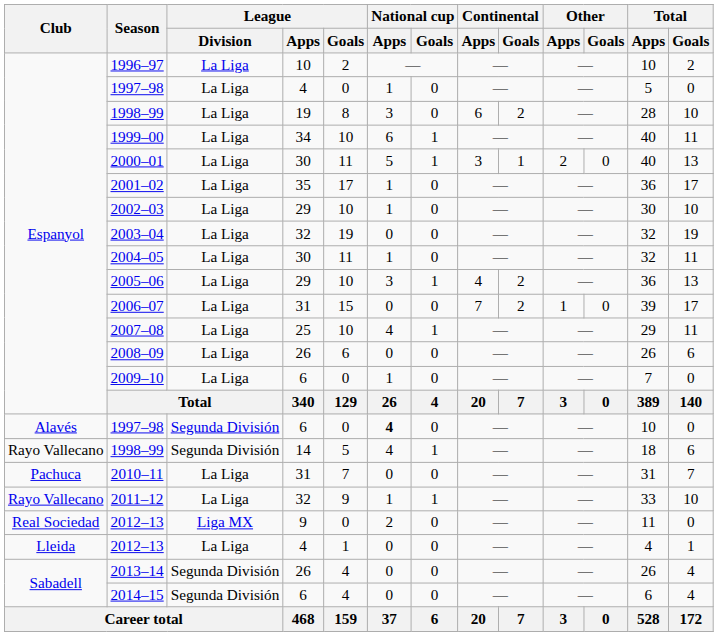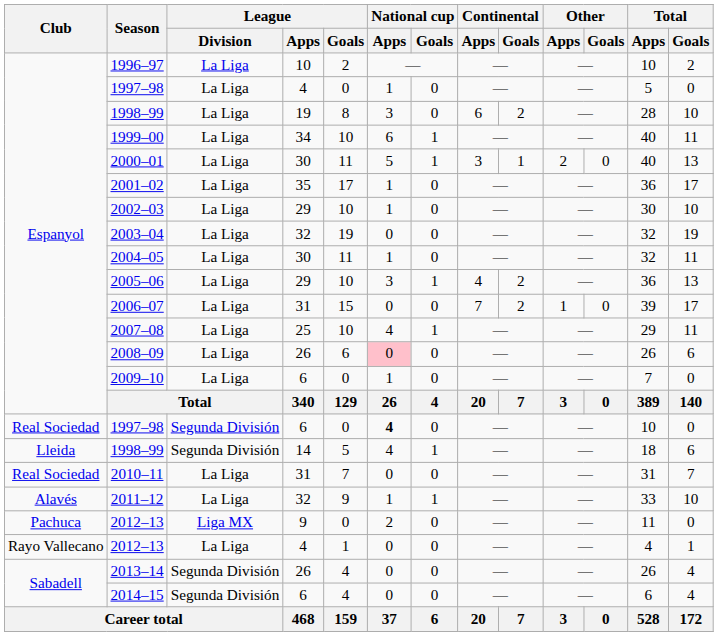 <table class="wikitable" style="text-align:center">
 <tr>
 <th rowspan="2">Club</th>
 <th rowspan="2">Season</th>
 <th colspan="3">League</th>
 <th colspan="2">National cup</th>
 <th colspan="2">Continental</th>
 <th colspan="2">Other</th>
 <th colspan="2">Total</th>
 </tr>
 <tr>
 <th>Division</th>
 <th>Apps</th>
 <th>Goals</th>
 <th>Apps</th>
 <th>Goals</th>
 <th>Apps</th>
 <th>Goals</th>
 <th>Apps</th>
 <th>Goals</th>
 <th>Apps</th>
 <th>Goals</th>
 </tr>
 <tr>
 <td rowspan="15"><a href='#'>Espanyol</a></td>
 <td><a href='#'>1996–97</a></td>
 <td><a href='#'>La Liga</a></td>
 <td>10</td>
 <td>2</td>
 <td colspan="2">—</td>
 <td colspan="2">—</td>
 <td colspan="2">—</td>
 <td>10</td>
 <td>2</td>
 </tr>
 <tr>
 <td><a href='#'>1997–98</a></td>
 <td>La Liga</td>
 <td>4</td>
 <td>0</td>
 <td>1</td>
 <td>0</td>
 <td colspan="2">—</td>
 <td colspan="2">—</td>
 <td>5</td>
 <td>0</td>
 </tr>
 <tr>
 <td><a href='#'>1998–99</a></td>
 <td>La Liga</td>
 <td>19</td>
 <td>8</td>
 <td>3</td>
 <td>0</td>
 <td>6</td>
 <td>2</td>
 <td colspan="2">—</td>
 <td>28</td>
 <td>10</td>
 </tr>
 <tr>
 <td><a href='#'>1999–00</a></td>
 <td>La Liga</td>
 <td>34</td>
 <td>10</td>
 <td>6</td>
 <td>1</td>
 <td colspan="2">—</td>
 <td colspan="2">—</td>
 <td>40</td>
 <td>11</td>
 </tr>
 <tr>
 <td><a href='#'>2000–01</a></td>
 <td>La Liga</td>
 <td>30</td>
 <td>11</td>
 <td>5</td>
 <td>1</td>
 <td>3</td>
 <td>1</td>
 <td>2</td>
 <td>0</td>
 <td>40</td>
 <td>13</td>
 </tr>
 <tr>
 <td><a href='#'>2001–02</a></td>
 <td>La Liga</td>
 <td>35</td>
 <td>17</td>
 <td>1</td>
 <td>0</td>
 <td colspan="2">—</td>
 <td colspan="2">—</td>
 <td>36</td>
 <td>17</td>
 </tr>
 <tr>
 <td><a href='#'>2002–03</a></td>
 <td>La Liga</td>
 <td>29</td>
 <td>10</td>
 <td>1</td>
 <td>0</td>
 <td colspan="2">—</td>
 <td colspan="2">—</td>
 <td>30</td>
 <td>10</td>
 </tr>
 <tr>
 <td><a href='#'>2003–04</a></td>
 <td>La Liga</td>
 <td>32</td>
 <td>19</td>
 <td>0</td>
 <td>0</td>
 <td colspan="2">—</td>
 <td colspan="2">—</td>
 <td>32</td>
 <td>19</td>
 </tr>
 <tr>
 <td><a href='#'>2004–05</a></td>
 <td>La Liga</td>
 <td>30</td>
 <td>11</td>
 <td>1</td>
 <td>0</td>
 <td colspan="2">—</td>
 <td colspan="2">—</td>
 <td>32</td>
 <td>11</td>
 </tr>
 <tr>
 <td><a href='#'>2005–06</a></td>
 <td>La Liga</td>
 <td>29</td>
 <td>10</td>
 <td>3</td>
 <td>1</td>
 <td>4</td>
 <td>2</td>
 <td colspan="2">—</td>
 <td>36</td>
 <td>13</td>
 </tr>
 <tr>
 <td><a href='#'>2006–07</a></td>
 <td>La Liga</td>
 <td>31</td>
 <td>15</td>
 <td>0</td>
 <td>0</td>
 <td>7</td>
 <td>2</td>
 <td>1</td>
 <td>0</td>
 <td>39</td>
 <td>17</td>
 </tr>
 <tr>
 <td><a href='#'>2007–08</a></td>
 <td>La Liga</td>
 <td>25</td>
 <td>10</td>
 <td>4</td>
 <td>1</td>
 <td colspan="2">—</td>
 <td colspan="2">—</td>
 <td>29</td>
 <td>11</td>
 </tr>
 <tr>
 <td><a href='#'>2008–09</a></td>
 <td>La Liga</td>
 <td>26</td>
 <td>6</td>
-<td>0</td>
+<td style="background: pink;">0</td>
 <td>0</td>
 <td colspan="2">—</td>
 <td colspan="2">—</td>
 <td>26</td>
 <td>6</td>
 </tr>
 <tr>
 <td><a href='#'>2009–10</a></td>
 <td>La Liga</td>
 <td>6</td>
 <td>0</td>
 <td>1</td>
 <td>0</td>
 <td colspan="2">—</td>
 <td colspan="2">—</td>
 <td>7</td>
 <td>0</td>
 </tr>
 <tr>
 <th colspan="2">Total</th>
 <th>340</th>
 <th>129</th>
 <th>26</th>
 <th>4</th>
 <th>20</th>
 <th>7</th>
 <th>3</th>
 <th>0</th>
 <th>389</th>
 <th>140</th>
 </tr>
 <tr>
-<td><a href='#'>Alavés</a></td>
+<td><a href='#'>Real Sociedad</a></td>
 <td><a href='#'>1997–98</a></td>
 <td><a href='#'>Segunda División</a></td>
 <td>6</td>
 <td>0</td>
 <td><strong>4</strong></td>
 <td>0</td>
 <td colspan="2">—</td>
 <td colspan="2">—</td>
 <td>10</td>
 <td>0</td>
 </tr>
 <tr>
-<td>Rayo Vallecano</td>
+<td><a href='#'>Lleida</a></td>
 <td><a href='#'>1998–99</a></td>
 <td>Segunda División</td>
 <td>14</td>
 <td>5</td>
 <td>4</td>
 <td>1</td>
 <td colspan="2">—</td>
 <td colspan="2">—</td>
 <td>18</td>
 <td>6</td>
 </tr>
 <tr>
-<td><a href='#'>Pachuca</a></td>
+<td><a href='#'>Real Sociedad</a></td>
 <td><a href='#'>2010–11</a></td>
 <td>La Liga</td>
 <td>31</td>
 <td>7</td>
 <td>0</td>
 <td>0</td>
 <td colspan="2">—</td>
 <td colspan="2">—</td>
 <td>31</td>
 <td>7</td>
 </tr>
 <tr>
-<td><a href='#'>Rayo Vallecano</a></td>
+<td><a href='#'>Alavés</a></td>
 <td><a href='#'>2011–12</a></td>
 <td>La Liga</td>
 <td>32</td>
 <td>9</td>
 <td>1</td>
 <td>1</td>
 <td colspan="2">—</td>
 <td colspan="2">—</td>
 <td>33</td>
 <td>10</td>
 </tr>
 <tr>
-<td><a href='#'>Real Sociedad</a></td>
+<td><a href='#'>Pachuca</a></td>
 <td><a href='#'>2012–13</a></td>
 <td><a href='#'>Liga MX</a></td>
 <td>9</td>
 <td>0</td>
 <td>2</td>
 <td>0</td>
 <td colspan="2">—</td>
 <td colspan="2">—</td>
 <td>11</td>
 <td>0</td>
 </tr>
 <tr>
-<td><a href='#'>Lleida</a></td>
+<td>Rayo Vallecano</td>
 <td><a href='#'>2012–13</a></td>
 <td>La Liga</td>
 <td>4</td>
 <td>1</td>
 <td>0</td>
 <td>0</td>
 <td colspan="2">—</td>
 <td colspan="2">—</td>
 <td>4</td>
 <td>1</td>
 </tr>
 <tr>
 <td rowspan="2"><a href='#'>Sabadell</a></td>
 <td><a href='#'>2013–14</a></td>
 <td>Segunda División</td>
 <td>26</td>
 <td>4</td>
 <td>0</td>
 <td>0</td>
 <td colspan="2">—</td>
 <td colspan="2">—</td>
 <td>26</td>
 <td>4</td>
 </tr>
 <tr>
 <td><a href='#'>2014–15</a></td>
 <td>Segunda División</td>
 <td>6</td>
 <td>4</td>
 <td>0</td>
 <td>0</td>
 <td colspan="2">—</td>
 <td colspan="2">—</td>
 <td>6</td>
 <td>4</td>
 </tr>
 <tr>
 <th colspan="3">Career total</th>
 <th>468</th>
 <th>159</th>
 <th>37</th>
 <th>6</th>
 <th>20</th>
 <th>7</th>
 <th>3</th>
 <th>0</th>
 <th>528</th>
 <th>172</th>
 </tr>
 </table>
